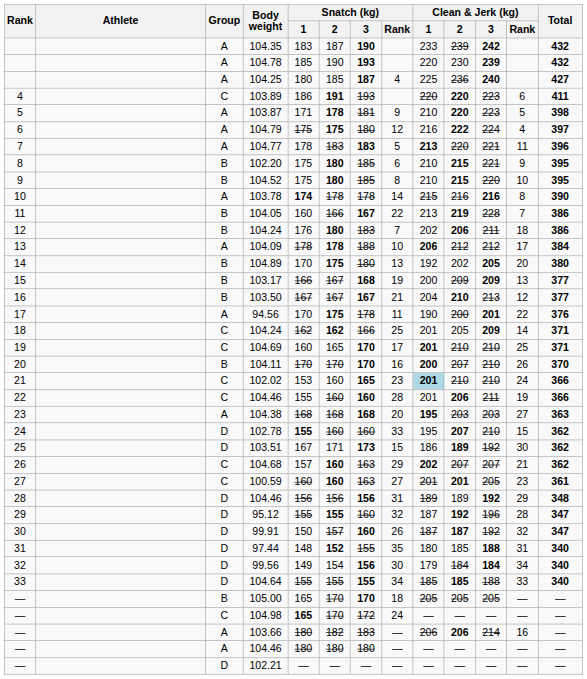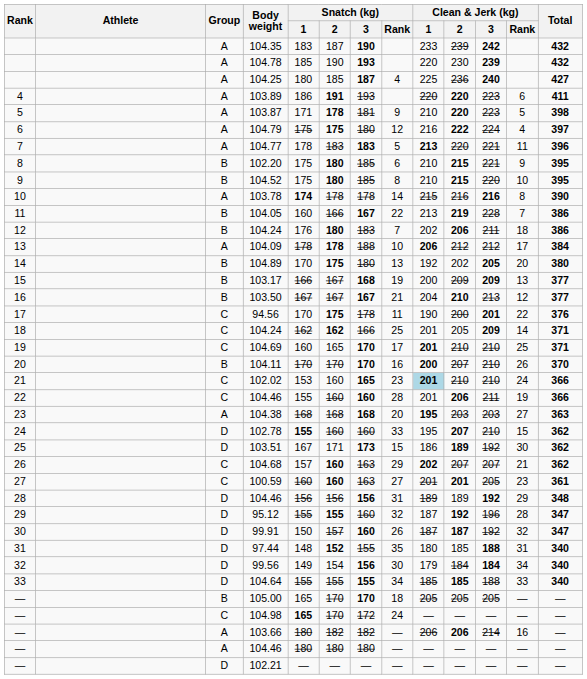 <table class = "wikitable" style="text-align:center;">
 <tr>
 <th rowspan=2 width=40>Rank</th>
 <th rowspan=2 width=250>Athlete</th>
 <th rowspan=2 width=50>Group</th>
 <th rowspan=2 width=60>Body weight</th>
 <th colspan=4>Snatch (kg)</th>
 <th colspan=4>Clean & Jerk (kg)</th>
 <th rowspan=2 width=60>Total</th>
 </tr>
 <tr>
 <th width=40>1</th>
 <th width=40>2</th>
 <th width=40>3</th>
 <th width=40>Rank</th>
 <th width=40>1</th>
 <th width=40>2</th>
 <th width=40>3</th>
 <th width=40>Rank</th>
 </tr>
 <tr>
 <td></td>
 <td align=left></td>
 <td>A</td>
 <td>104.35</td>
 <td>183</td>
 <td>187</td>
 <td><strong>190</strong></td>
 <td></td>
 <td>233</td>
 <td><s>239</s></td>
 <td><strong>242</strong></td>
 <td></td>
 <td><strong>432</strong></td>
 </tr>
 <tr>
 <td></td>
 <td align=left></td>
 <td>A</td>
 <td>104.78</td>
 <td>185</td>
 <td>190</td>
 <td><strong>193</strong></td>
 <td></td>
 <td>220</td>
 <td>230</td>
 <td><strong>239</strong></td>
 <td></td>
 <td><strong>432</strong></td>
 </tr>
 <tr>
 <td></td>
 <td align=left></td>
 <td>A</td>
 <td>104.25</td>
 <td>180</td>
 <td>185</td>
 <td><strong>187</strong></td>
 <td>4</td>
 <td>225</td>
 <td><s>236</s></td>
 <td><strong>240</strong></td>
 <td></td>
 <td><strong>427</strong></td>
 </tr>
 <tr>
 <td>4</td>
 <td align=left></td>
-<td>C</td>
+<td>A</td>
 <td>103.89</td>
 <td>186</td>
 <td><strong>191</strong></td>
 <td><s>193</s></td>
 <td></td>
 <td><s>220</s></td>
 <td><strong>220</strong></td>
 <td><s>223</s></td>
 <td>6</td>
 <td><strong>411</strong></td>
 </tr>
 <tr>
 <td>5</td>
 <td align=left></td>
 <td>A</td>
 <td>103.87</td>
 <td>171</td>
 <td><strong>178</strong></td>
 <td><s>181</s></td>
 <td>9</td>
 <td>210</td>
 <td><strong>220</strong></td>
 <td><s>223</s></td>
 <td>5</td>
 <td><strong>398</strong></td>
 </tr>
 <tr>
 <td>6</td>
 <td align=left></td>
 <td>A</td>
 <td>104.79</td>
 <td><s>175</s></td>
 <td><strong>175</strong></td>
 <td><s>180</s></td>
 <td>12</td>
 <td>216</td>
 <td><strong>222</strong></td>
 <td><s>224</s></td>
 <td>4</td>
 <td><strong>397</strong></td>
 </tr>
 <tr>
 <td>7</td>
 <td align=left></td>
 <td>A</td>
 <td>104.77</td>
 <td>178</td>
 <td><s>183</s></td>
 <td><strong>183</strong></td>
 <td>5</td>
 <td><strong>213</strong></td>
 <td><s>220</s></td>
 <td><s>221</s></td>
 <td>11</td>
 <td><strong>396</strong></td>
 </tr>
 <tr>
 <td>8</td>
 <td align=left></td>
 <td>B</td>
 <td>102.20</td>
 <td>175</td>
 <td><strong>180</strong></td>
 <td><s>185</s></td>
 <td>6</td>
 <td>210</td>
 <td><strong>215</strong></td>
 <td><s>221</s></td>
 <td>9</td>
 <td><strong>395</strong></td>
 </tr>
 <tr>
 <td>9</td>
 <td align=left></td>
 <td>B</td>
 <td>104.52</td>
 <td>175</td>
 <td><strong>180</strong></td>
 <td><s>185</s></td>
 <td>8</td>
 <td>210</td>
 <td><strong>215</strong></td>
 <td><s>220</s></td>
 <td>10</td>
 <td><strong>395</strong></td>
 </tr>
 <tr>
 <td>10</td>
 <td align=left></td>
 <td>A</td>
 <td>103.78</td>
 <td><strong>174</strong></td>
 <td><s>178</s></td>
 <td><s>178</s></td>
 <td>14</td>
 <td><s>215</s></td>
 <td><s>216</s></td>
 <td><strong>216</strong></td>
 <td>8</td>
 <td><strong>390</strong></td>
 </tr>
 <tr>
 <td>11</td>
 <td align=left></td>
 <td>B</td>
 <td>104.05</td>
 <td>160</td>
 <td><s>166</s></td>
 <td><strong>167</strong></td>
 <td>22</td>
 <td>213</td>
 <td><strong>219</strong></td>
 <td><s>228</s></td>
 <td>7</td>
 <td><strong>386</strong></td>
 </tr>
 <tr>
 <td>12</td>
 <td align=left></td>
 <td>B</td>
 <td>104.24</td>
 <td>176</td>
 <td><strong>180</strong></td>
 <td><s>183</s></td>
 <td>7</td>
 <td>202</td>
 <td><strong>206</strong></td>
 <td><s>211</s></td>
 <td>18</td>
 <td><strong>386</strong></td>
 </tr>
 <tr>
 <td>13</td>
 <td align=left></td>
 <td>A</td>
 <td>104.09</td>
 <td><s>178</s></td>
 <td><strong>178</strong></td>
 <td><s>188</s></td>
 <td>10</td>
 <td><strong>206</strong></td>
 <td><s>212</s></td>
 <td><s>212</s></td>
 <td>17</td>
 <td><strong>384</strong></td>
 </tr>
 <tr>
 <td>14</td>
 <td align=left></td>
 <td>B</td>
 <td>104.89</td>
 <td>170</td>
 <td><strong>175</strong></td>
 <td><s>180</s></td>
 <td>13</td>
 <td>192</td>
 <td>202</td>
 <td><strong>205</strong></td>
 <td>20</td>
 <td><strong>380</strong></td>
 </tr>
 <tr>
 <td>15</td>
 <td align=left></td>
 <td>B</td>
 <td>103.17</td>
 <td><s>166</s></td>
 <td><s>167</s></td>
 <td><strong>168</strong></td>
 <td>19</td>
 <td>200</td>
 <td><s>209</s></td>
 <td><strong>209</strong></td>
 <td>13</td>
 <td><strong>377</strong></td>
 </tr>
 <tr>
 <td>16</td>
 <td align=left></td>
 <td>B</td>
 <td>103.50</td>
 <td><s>167</s></td>
 <td><s>167</s></td>
 <td><strong>167</strong></td>
 <td>21</td>
 <td>204</td>
 <td><strong>210</strong></td>
 <td><s>213</s></td>
 <td>12</td>
 <td><strong>377</strong></td>
 </tr>
 <tr>
 <td>17</td>
 <td align=left></td>
-<td>A</td>
+<td>C</td>
 <td>94.56</td>
 <td>170</td>
 <td><strong>175</strong></td>
 <td><s>178</s></td>
 <td>11</td>
 <td>190</td>
 <td><s>200</s></td>
 <td><strong>201</strong></td>
 <td>22</td>
 <td><strong>376</strong></td>
 </tr>
 <tr>
 <td>18</td>
 <td align=left></td>
 <td>C</td>
 <td>104.24</td>
 <td><s>162</s></td>
 <td><strong>162</strong></td>
 <td><s>166</s></td>
 <td>25</td>
 <td>201</td>
 <td>205</td>
 <td><strong>209</strong></td>
 <td>14</td>
 <td><strong>371</strong></td>
 </tr>
 <tr>
 <td>19</td>
 <td align=left></td>
 <td>C</td>
 <td>104.69</td>
 <td>160</td>
 <td>165</td>
 <td><strong>170</strong></td>
 <td>17</td>
 <td><strong>201</strong></td>
 <td><s>210</s></td>
 <td><s>210</s></td>
 <td>25</td>
 <td><strong>371</strong></td>
 </tr>
 <tr>
 <td>20</td>
 <td align=left></td>
 <td>B</td>
 <td>104.11</td>
 <td><s>170</s></td>
 <td><s>170</s></td>
 <td><strong>170</strong></td>
 <td>16</td>
 <td><strong>200</strong></td>
 <td><s>207</s></td>
 <td><s>210</s></td>
 <td>26</td>
 <td><strong>370</strong></td>
 </tr>
 <tr>
 <td>21</td>
 <td align=left></td>
 <td>C</td>
 <td>102.02</td>
 <td>153</td>
 <td>160</td>
 <td><strong>165</strong></td>
 <td>23</td>
 <td style="background: lightblue;"><strong>201</strong></td>
 <td><s>210</s></td>
 <td><s>210</s></td>
 <td>24</td>
 <td><strong>366</strong></td>
 </tr>
 <tr>
 <td>22</td>
 <td align=left></td>
 <td>C</td>
 <td>104.46</td>
 <td>155</td>
 <td><s>160</s></td>
 <td><strong>160</strong></td>
 <td>28</td>
 <td>201</td>
 <td><strong>206</strong></td>
 <td><s>211</s></td>
 <td>19</td>
 <td><strong>366</strong></td>
 </tr>
 <tr>
 <td>23</td>
 <td align=left></td>
 <td>A</td>
 <td>104.38</td>
 <td><s>168</s></td>
 <td><s>168</s></td>
 <td><strong>168</strong></td>
 <td>20</td>
 <td><strong>195</strong></td>
 <td><s>203</s></td>
 <td><s>203</s></td>
 <td>27</td>
 <td><strong>363</strong></td>
 </tr>
 <tr>
 <td>24</td>
 <td align=left></td>
 <td>D</td>
 <td>102.78</td>
 <td><strong>155</strong></td>
 <td><s>160</s></td>
 <td><s>160</s></td>
 <td>33</td>
 <td>195</td>
 <td><strong>207</strong></td>
 <td><s>210</s></td>
 <td>15</td>
 <td><strong>362</strong></td>
 </tr>
 <tr>
 <td>25</td>
 <td align=left></td>
 <td>D</td>
 <td>103.51</td>
 <td>167</td>
 <td>171</td>
 <td><strong>173</strong></td>
 <td>15</td>
 <td>186</td>
 <td><strong>189</strong></td>
 <td><s>192</s></td>
 <td>30</td>
 <td><strong>362</strong></td>
 </tr>
 <tr>
 <td>26</td>
 <td align=left></td>
 <td>C</td>
 <td>104.68</td>
 <td>157</td>
 <td><strong>160</strong></td>
 <td><s>163</s></td>
 <td>29</td>
 <td><strong>202</strong></td>
 <td><s>207</s></td>
 <td><s>207</s></td>
 <td>21</td>
 <td><strong>362</strong></td>
 </tr>
 <tr>
 <td>27</td>
 <td align=left></td>
 <td>C</td>
 <td>100.59</td>
 <td><s>160</s></td>
 <td><strong>160</strong></td>
 <td><s>163</s></td>
 <td>27</td>
 <td><s>201</s></td>
 <td><strong>201</strong></td>
 <td><s>205</s></td>
 <td>23</td>
 <td><strong>361</strong></td>
 </tr>
 <tr>
 <td>28</td>
 <td align=left></td>
 <td>D</td>
 <td>104.46</td>
 <td><s>156</s></td>
 <td><s>156</s></td>
 <td><strong>156</strong></td>
 <td>31</td>
 <td><s>189</s></td>
 <td>189</td>
 <td><strong>192</strong></td>
 <td>29</td>
 <td><strong>348</strong></td>
 </tr>
 <tr>
 <td>29</td>
 <td align=left></td>
 <td>D</td>
 <td>95.12</td>
 <td><s>155</s></td>
 <td><strong>155</strong></td>
 <td><s>160</s></td>
 <td>32</td>
 <td>187</td>
 <td><strong>192</strong></td>
 <td><s>196</s></td>
 <td>28</td>
 <td><strong>347</strong></td>
 </tr>
 <tr>
 <td>30</td>
 <td align=left></td>
 <td>D</td>
 <td>99.91</td>
 <td>150</td>
 <td><s>157</s></td>
 <td><strong>160</strong></td>
 <td>26</td>
 <td><s>187</s></td>
 <td><strong>187</strong></td>
 <td><s>192</s></td>
 <td>32</td>
 <td><strong>347</strong></td>
 </tr>
 <tr>
 <td>31</td>
 <td align=left></td>
 <td>D</td>
 <td>97.44</td>
 <td>148</td>
 <td><strong>152</strong></td>
 <td><s>155</s></td>
 <td>35</td>
 <td>180</td>
 <td>185</td>
 <td><strong>188</strong></td>
 <td>31</td>
 <td><strong>340</strong></td>
 </tr>
 <tr>
 <td>32</td>
 <td align=left></td>
 <td>D</td>
 <td>99.56</td>
 <td>149</td>
 <td>154</td>
 <td><strong>156</strong></td>
 <td>30</td>
 <td>179</td>
 <td><s>184</s></td>
 <td><strong>184</strong></td>
 <td>34</td>
 <td><strong>340</strong></td>
 </tr>
 <tr>
 <td>33</td>
 <td align=left></td>
 <td>D</td>
 <td>104.64</td>
 <td><s>155</s></td>
 <td><s>155</s></td>
 <td><strong>155</strong></td>
 <td>34</td>
 <td><s>185</s></td>
 <td><strong>185</strong></td>
 <td><s>188</s></td>
 <td>33</td>
 <td><strong>340</strong></td>
 </tr>
 <tr>
 <td>—</td>
 <td align=left></td>
 <td>B</td>
 <td>105.00</td>
 <td>165</td>
 <td><s>170</s></td>
 <td><strong>170</strong></td>
 <td>18</td>
 <td><s>205</s></td>
 <td><s>205</s></td>
 <td><s>205</s></td>
 <td>—</td>
 <td>—</td>
 </tr>
 <tr>
 <td>—</td>
 <td align=left></td>
 <td>C</td>
 <td>104.98</td>
 <td><strong>165</strong></td>
 <td><s>170</s></td>
 <td><s>172</s></td>
 <td>24</td>
 <td>—</td>
 <td>—</td>
 <td>—</td>
 <td>—</td>
 <td>—</td>
 </tr>
 <tr>
 <td>—</td>
 <td align=left></td>
 <td>A</td>
 <td>103.66</td>
 <td><s>180</s></td>
 <td><s>182</s></td>
-<td><s>183</s></td>
+<td><s>182</s></td>
 <td>—</td>
 <td><s>206</s></td>
 <td><strong>206</strong></td>
 <td><s>214</s></td>
 <td>16</td>
 <td>—</td>
 </tr>
 <tr>
 <td>—</td>
 <td align=left></td>
 <td>A</td>
 <td>104.46</td>
 <td><s>180</s></td>
 <td><s>180</s></td>
 <td><s>180</s></td>
 <td>—</td>
 <td>—</td>
 <td>—</td>
 <td>—</td>
 <td>—</td>
 <td>—</td>
 </tr>
 <tr>
 <td>—</td>
 <td align=left></td>
 <td>D</td>
 <td>102.21</td>
 <td>—</td>
 <td>—</td>
 <td>—</td>
 <td>—</td>
 <td>—</td>
 <td>—</td>
 <td>—</td>
 <td>—</td>
 <td>—</td>
 </tr>
 </table>
